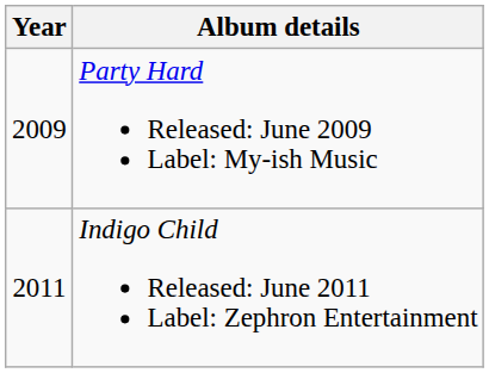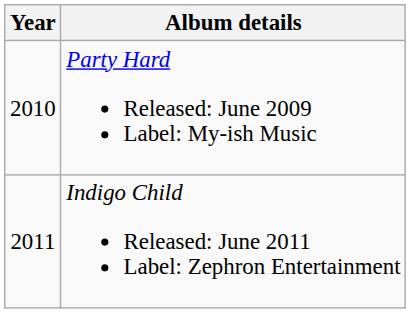 <table class="wikitable" style=text-align:center;>
 <tr>
 <th>Year</th>
 <th>Album details</th>
 </tr>
 <tr>
-<td>2009</td>
+<td>2010</td>
 <td align="left"><em><a href='#'>Party Hard</a></em><br><ul><li>Released: June 2009</li><li>Label: My-ish Music</li></ul></td>
 </tr>
 <tr>
 <td>2011</td>
 <td align="left"><em>Indigo Child</em><br><ul><li>Released: June 2011</li><li>Label: Zephron Entertainment</li></ul></td>
 </tr>
 </table>
